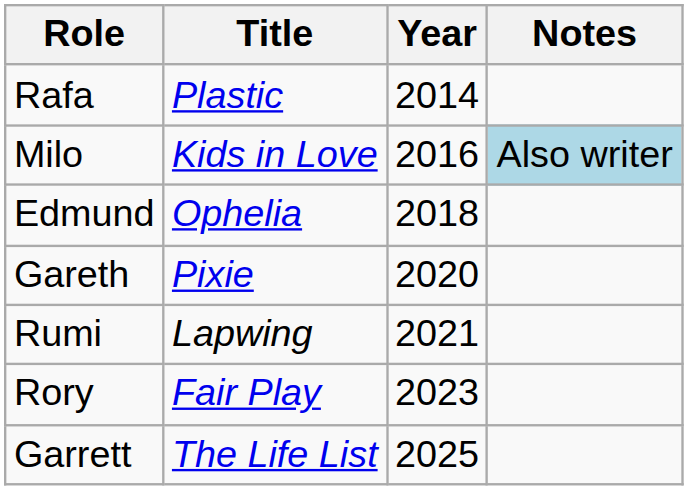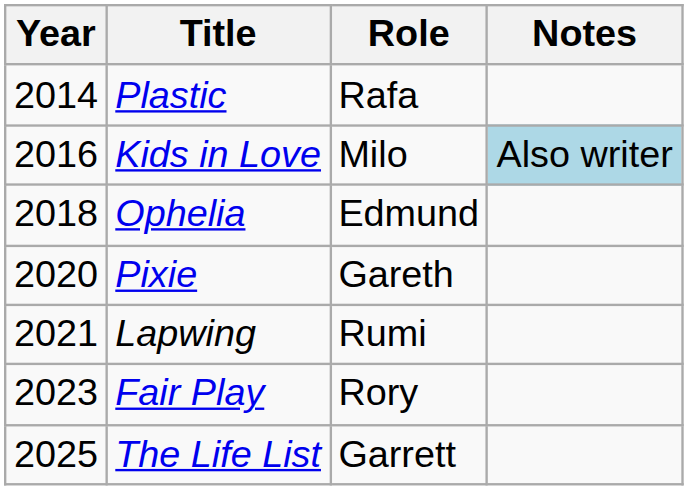 <table class="wikitable">
 <tr>
+<th>Year</th>
+<th>Title</th>
 <th>Role</th>
-<th>Title</th>
-<th>Year</th>
 <th>Notes</th>
 </tr>
 <tr>
+<td>2014</td>
+<td><em><a href='#'>Plastic</a></em></td>
 <td>Rafa</td>
-<td><em><a href='#'>Plastic</a></em></td>
-<td>2014</td>
 <td></td>
 </tr>
 <tr>
+<td>2016</td>
+<td><em><a href='#'>Kids in Love</a></em></td>
 <td>Milo</td>
-<td><em><a href='#'>Kids in Love</a></em></td>
-<td>2016</td>
 <td style="background: lightblue;">Also writer</td>
 </tr>
 <tr>
+<td>2018</td>
+<td><em><a href='#'>Ophelia</a></em></td>
 <td>Edmund</td>
-<td><em><a href='#'>Ophelia</a></em></td>
-<td>2018</td>
 <td></td>
 </tr>
 <tr>
+<td>2020</td>
+<td><em><a href='#'>Pixie</a></em></td>
 <td>Gareth</td>
-<td><em><a href='#'>Pixie</a></em></td>
-<td>2020</td>
 <td></td>
 </tr>
 <tr>
+<td>2021</td>
+<td><em>Lapwing</em></td>
 <td>Rumi</td>
-<td><em>Lapwing</em></td>
-<td>2021</td>
 <td></td>
 </tr>
 <tr>
+<td>2023</td>
+<td><em><a href='#'>Fair Play</a></em></td>
 <td>Rory</td>
-<td><em><a href='#'>Fair Play</a></em></td>
-<td>2023</td>
 <td></td>
 </tr>
 <tr>
+<td>2025</td>
+<td><em><a href='#'>The Life List</a></em></td>
 <td>Garrett</td>
-<td><em><a href='#'>The Life List</a></em></td>
-<td>2025</td>
 <td></td>
 </tr>
 </table>
